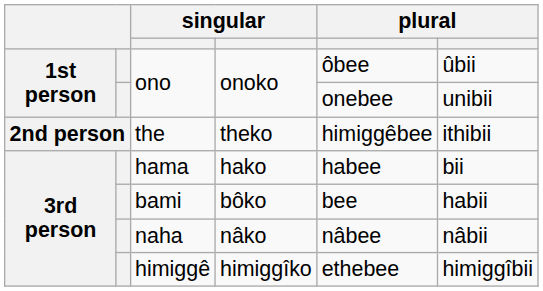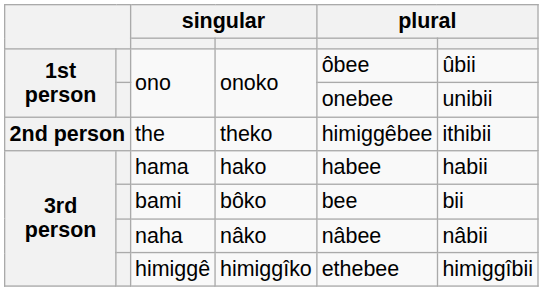 <table class="wikitable">
 <tr>
 <th rowspan="2" colspan="2"></th>
 <th colspan="2">singular</th>
 <th colspan="2">plural</th>
 </tr>
 <tr>
 <th></th>
 <th></th>
 <th></th>
 <th></th>
 </tr>
 <tr>
 <th rowspan="2">1st<br>person</th>
 <th></th>
 <td rowspan="2">ono</td>
 <td rowspan="2">onoko</td>
 <td>ôbee</td>
 <td>ûbii</td>
 </tr>
 <tr>
 <th></th>
 <td>onebee</td>
 <td>unibii</td>
 </tr>
 <tr>
 <th colspan="2">2nd person</th>
 <td>the</td>
 <td>theko</td>
 <td>himiggêbee</td>
 <td>ithibii</td>
 </tr>
 <tr>
 <th rowspan="4">3rd<br>person</th>
 <th></th>
 <td>hama</td>
 <td>hako</td>
 <td>habee</td>
-<td>bii</td>
+<td>habii</td>
 </tr>
 <tr>
 <th></th>
 <td>bami</td>
 <td>bôko</td>
 <td>bee</td>
-<td>habii</td>
+<td>bii</td>
 </tr>
 <tr>
 <th></th>
 <td>naha</td>
 <td>nâko</td>
 <td>nâbee</td>
 <td>nâbii</td>
 </tr>
 <tr>
 <th></th>
 <td>himiggê</td>
 <td>himiggîko</td>
 <td>ethebee</td>
 <td>himiggîbii</td>
 </tr>
 </table>
